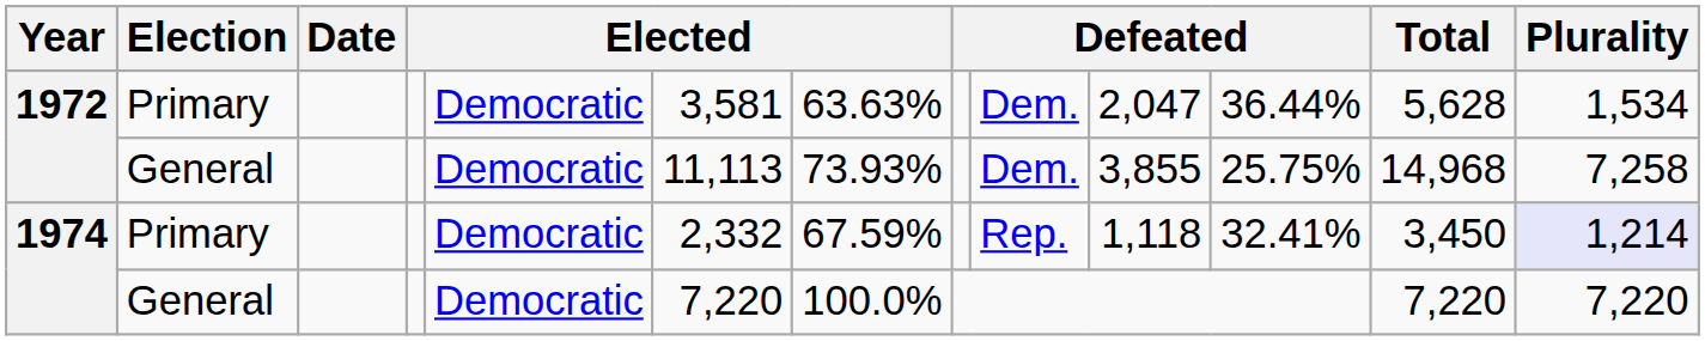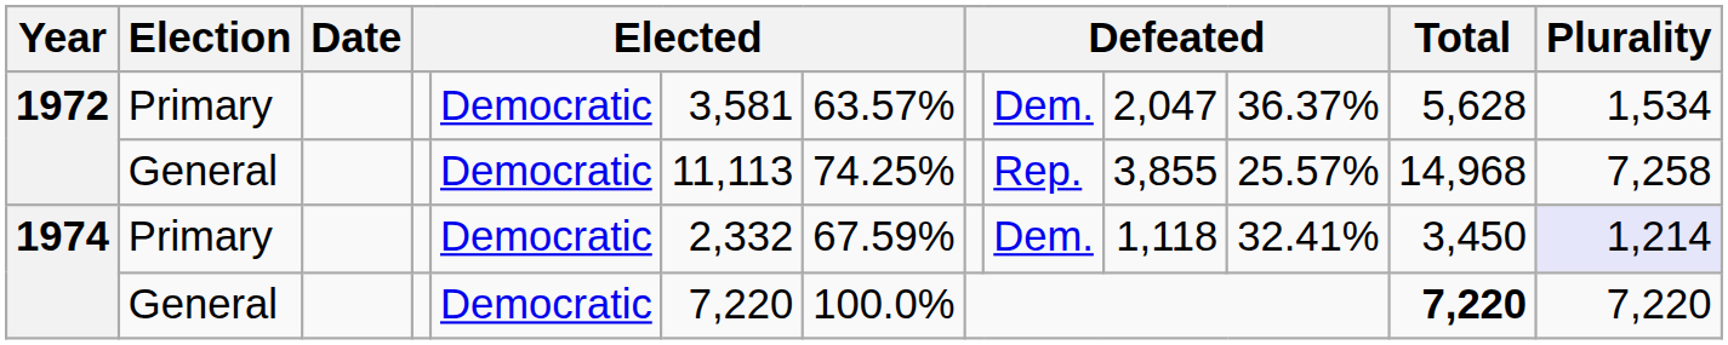 <table class=wikitable>
 <tr>
 <th>Year</th>
 <th>Election</th>
 <th>Date</th>
 <th ! colspan="4">Elected</th>
 <th ! colspan="4">Defeated</th>
 <th>Total</th>
 <th>Plurality</th>
 </tr>
 <tr>
 <th rowspan="2" valign="top">1972</th>
 <td valign="top">Primary</td>
 <td valign="top"></td>
 <td valign="top"></td>
 <td valign="top" ><a href='#'>Democratic</a></td>
 <td valign="top" align="right">3,581</td>
-<td valign="top" align="right">63.63%</td>
+<td valign="top" align="right">63.57%</td>
 <td valign="top"></td>
 <td><a href='#'>Dem.</a></td>
 <td valign="top" align="right">2,047</td>
-<td valign="top" align="right">36.44%</td>
+<td valign="top" align="right">36.37%</td>
 <td valign="top" align="right">5,628</td>
 <td valign="top" align="right">1,534</td>
 </tr>
 <tr>
 <td valign="top">General</td>
 <td valign="top"></td>
 <td valign="top"></td>
 <td valign="top" ><a href='#'>Democratic</a></td>
 <td valign="top" align="right">11,113</td>
-<td valign="top" align="right">73.93%</td>
+<td valign="top" align="right">74.25%</td>
 <td valign="top"></td>
-<td><a href='#'>Dem.</a></td>
+<td><a href='#'>Rep.</a></td>
 <td valign="top" align="right">3,855</td>
-<td valign="top" align="right">25.75%</td>
+<td valign="top" align="right">25.57%</td>
 <td valign="top" align="right">14,968</td>
 <td valign="top" align="right">7,258</td>
 </tr>
 <tr>
 <th rowspan="2" valign="top">1974</th>
 <td valign="top">Primary</td>
 <td valign="top"></td>
 <td valign="top"></td>
 <td valign="top" ><a href='#'>Democratic</a></td>
 <td valign="top" align="right">2,332</td>
 <td valign="top" align="right">67.59%</td>
 <td valign="top"></td>
-<td><a href='#'>Rep.</a></td>
+<td><a href='#'>Dem.</a></td>
 <td valign="top" align="right">1,118</td>
 <td valign="top" align="right">32.41%</td>
 <td valign="top" align="right">3,450</td>
 <td valign="top" align="right" style="background: lavender;">1,214</td>
 </tr>
 <tr>
 <td valign="top">General</td>
 <td valign="top"></td>
 <td valign="top"></td>
 <td valign="top" ><a href='#'>Democratic</a></td>
 <td valign="top" align="right">7,220</td>
 <td valign="top" align="right">100.0%</td>
 <td valign="top" colspan="4"></td>
-<td valign="top" align="right">7,220</td>
+<td valign="top" align="right"><strong>7,220</strong></td>
 <td valign="top" align="right">7,220</td>
 </tr>
 </table>
